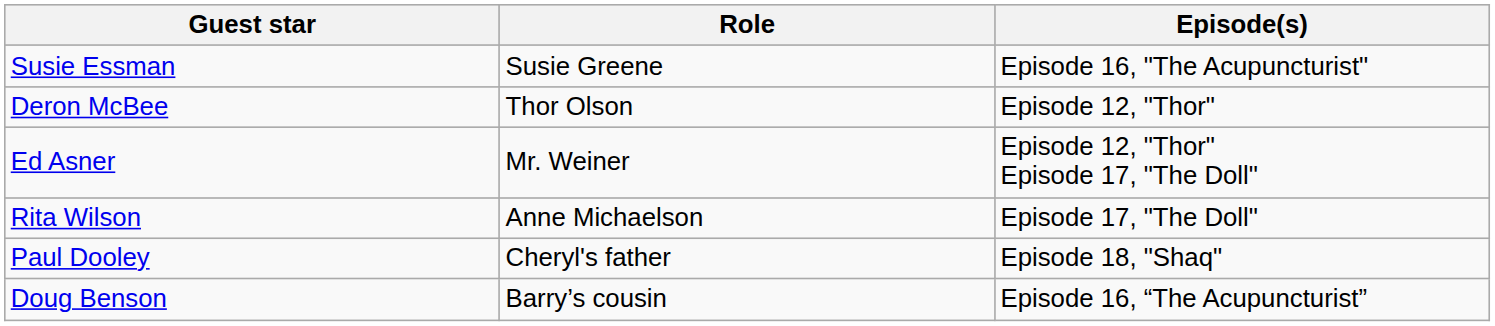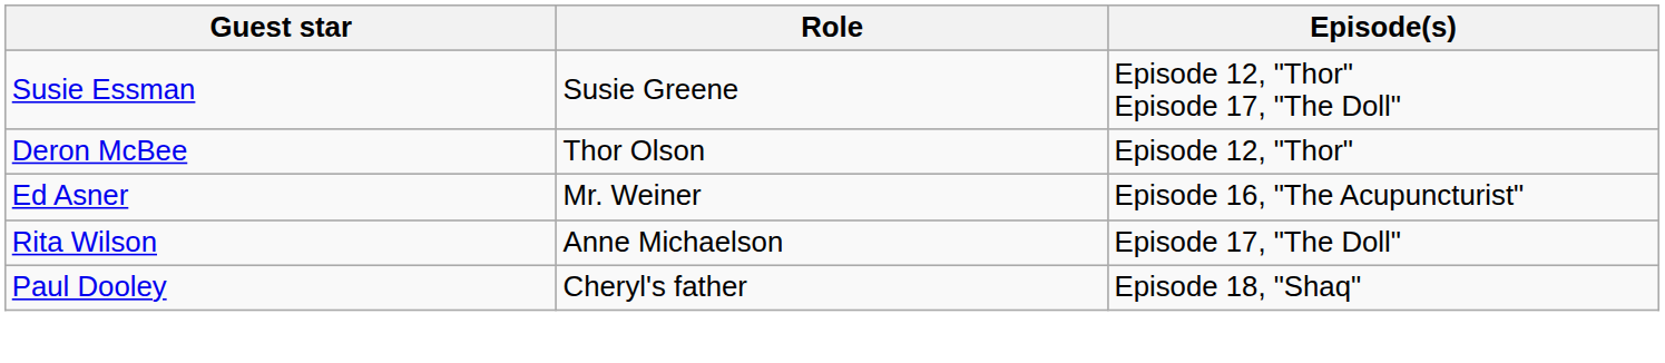 <table class="wikitable">
 <tr>
 <th scope="col" style="width:300px;">Guest star</th>
 <th scope="col" style="width:300px;">Role</th>
 <th scope="col" style="width:300px;">Episode(s)</th>
 </tr>
 <tr>
 <td><a href='#'>Susie Essman</a></td>
 <td>Susie Greene</td>
-<td>Episode 16, "The Acupuncturist"</td>
+<td>Episode 12, "Thor"<br>Episode 17, "The Doll"</td>
 </tr>
 <tr>
 <td><a href='#'>Deron McBee</a></td>
 <td>Thor Olson</td>
 <td>Episode 12, "Thor"</td>
 </tr>
 <tr>
 <td><a href='#'>Ed Asner</a></td>
 <td>Mr. Weiner</td>
-<td>Episode 12, "Thor"<br>Episode 17, "The Doll"</td>
+<td>Episode 16, "The Acupuncturist"</td>
 </tr>
 <tr>
 <td><a href='#'>Rita Wilson</a></td>
 <td>Anne Michaelson</td>
 <td>Episode 17, "The Doll"</td>
 </tr>
 <tr>
 <td><a href='#'>Paul Dooley</a></td>
 <td>Cheryl's father</td>
 <td>Episode 18, "Shaq"</td>
 </tr>
-<tr>
-<td><a href='#'>Doug Benson</a></td>
-<td>Barry’s cousin</td>
-<td>Episode 16, “The Acupuncturist”</td>
-</tr>
 </table>
